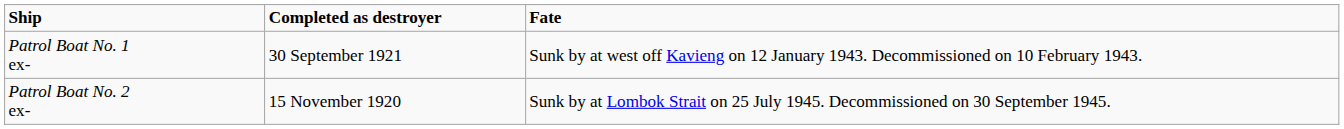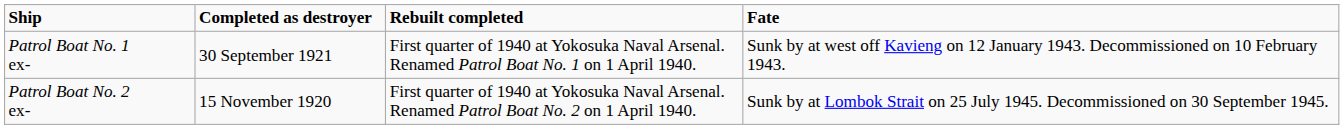 <table class="wikitable">
 <tr>
 <td width="8%"><strong>Ship</strong></td>
 <td width="8%" bgcolor=><strong>Completed as destroyer</strong></td>
+<td width="15%" bgcolor=><strong>Rebuilt completed</strong></td>
 <td width="25%" bgcolor=><strong>Fate</strong></td>
 </tr>
 <tr>
 <td><em>Patrol Boat No. 1</em> <br>ex-</td>
 <td>30 September 1921</td>
+<td>First quarter of 1940 at Yokosuka Naval Arsenal.<br>Renamed <em>Patrol Boat No. 1</em> on 1 April 1940.</td>
 <td>Sunk by  at west off <a href='#'>Kavieng</a>  on 12 January 1943. Decommissioned on 10 February 1943.</td>
 </tr>
 <tr>
 <td><em>Patrol Boat No. 2</em><br>ex-</td>
 <td>15 November 1920</td>
+<td>First quarter of 1940 at Yokosuka Naval Arsenal.<br>Renamed <em>Patrol Boat No. 2</em> on 1 April 1940.</td>
 <td>Sunk by  at <a href='#'>Lombok Strait</a>  on 25 July 1945. Decommissioned on 30 September 1945.</td>
 </tr>
 </table>
